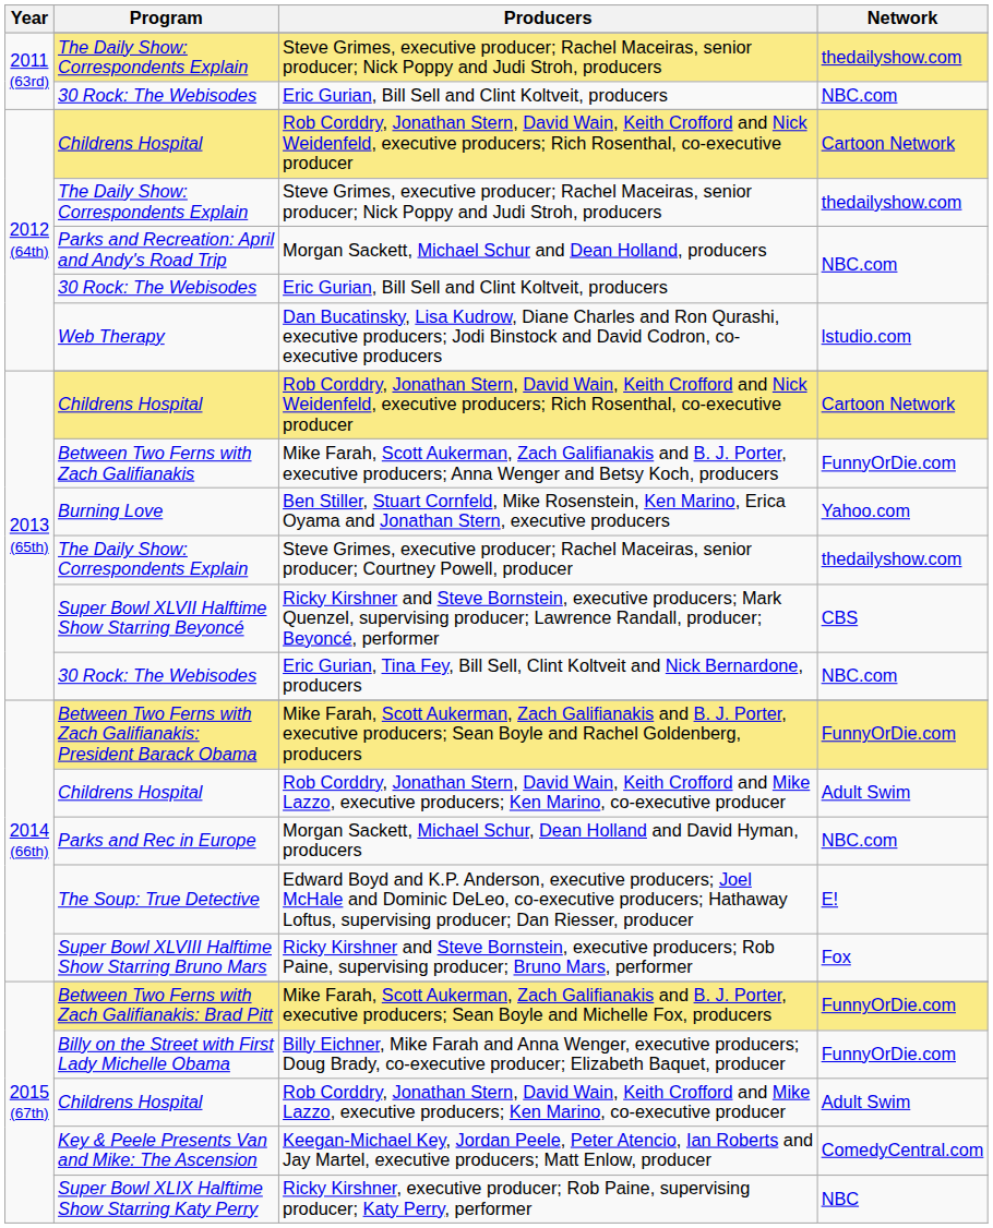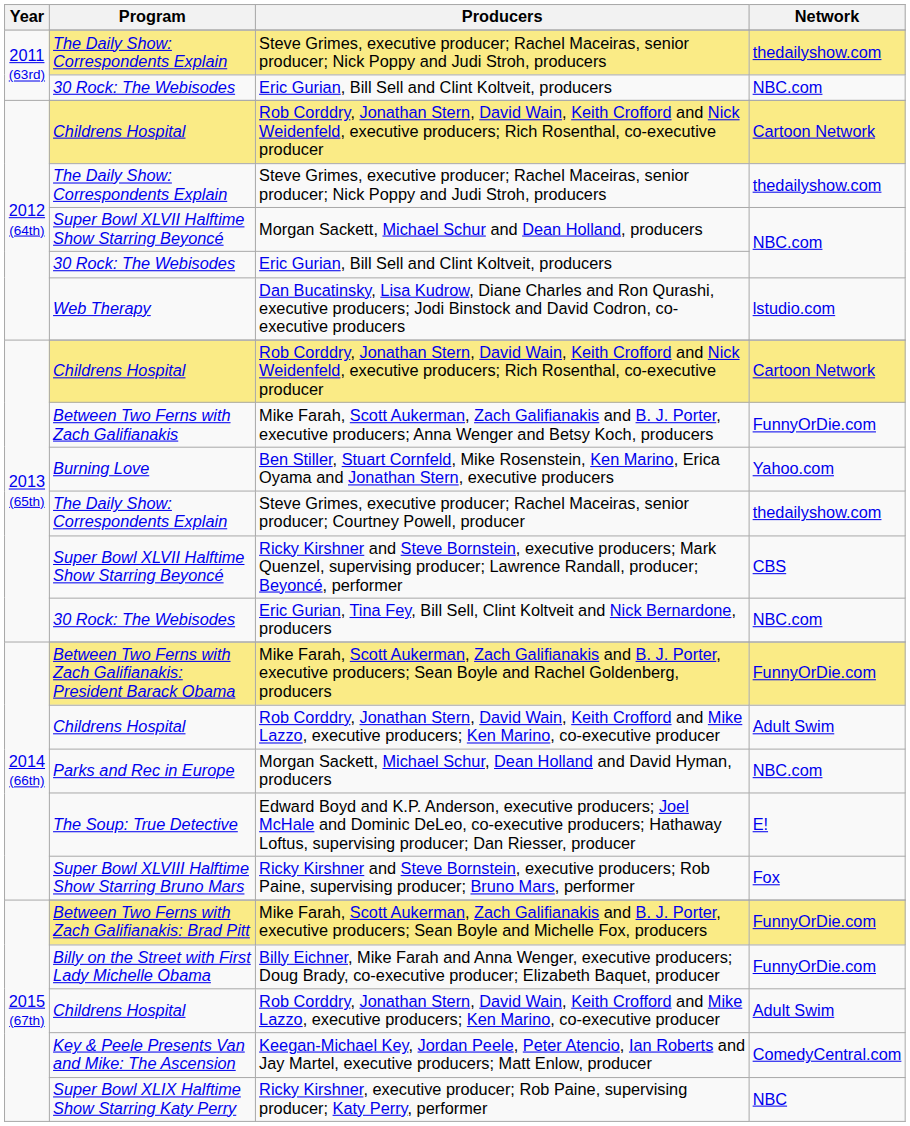 <table class="wikitable" style="width:100%">
 <tr bgcolor="#bebebe">
 <th width="5%">Year</th>
 <th width="25%">Program</th>
 <th width="65%">Producers</th>
 <th width="5%">Network</th>
 </tr>
 <tr>
 <td rowspan=3 style="text-align:center"><a href='#'>2011</a><br><small><a href='#'>(63rd)</a></small><br></td>
 </tr>
 <tr style="background:#FAEB86;">
 <td><em><a href='#'>The Daily Show: Correspondents Explain</a></em></td>
 <td>Steve Grimes, executive producer; Rachel Maceiras, senior producer; Nick Poppy and Judi Stroh, producers</td>
 <td><a href='#'>thedailyshow.com</a></td>
 </tr>
 <tr>
 <td><em><a href='#'>30 Rock: The Webisodes</a></em></td>
 <td><a href='#'>Eric Gurian</a>, Bill Sell and Clint Koltveit, producers</td>
 <td><a href='#'>NBC.com</a></td>
 </tr>
 <tr>
 <td rowspan=6 style="text-align:center"><a href='#'>2012</a><br><small><a href='#'>(64th)</a></small><br></td>
 </tr>
 <tr style="background:#FAEB86;">
 <td><em><a href='#'>Childrens Hospital</a></em></td>
 <td><a href='#'>Rob Corddry</a>, <a href='#'>Jonathan Stern</a>, <a href='#'>David Wain</a>, <a href='#'>Keith Crofford</a> and <a href='#'>Nick Weidenfeld</a>, executive producers; Rich Rosenthal, co-executive producer</td>
 <td><a href='#'>Cartoon Network</a></td>
 </tr>
 <tr>
 <td><em><a href='#'>The Daily Show: Correspondents Explain</a></em></td>
 <td>Steve Grimes, executive producer; Rachel Maceiras, senior producer; Nick Poppy and Judi Stroh, producers</td>
 <td><a href='#'>thedailyshow.com</a></td>
 </tr>
 <tr>
-<td><em><a href='#'>Parks and Recreation: April and Andy's Road Trip</a></em></td>
+<td><em><a href='#'>Super Bowl XLVII Halftime Show Starring Beyoncé</a></em></td>
 <td>Morgan Sackett, <a href='#'>Michael Schur</a> and <a href='#'>Dean Holland</a>, producers</td>
 <td rowspan=2><a href='#'>NBC.com</a></td>
 </tr>
 <tr>
 <td><em><a href='#'>30 Rock: The Webisodes</a></em></td>
 <td><a href='#'>Eric Gurian</a>, Bill Sell and Clint Koltveit, producers</td>
 </tr>
 <tr>
 <td><em><a href='#'>Web Therapy</a></em></td>
 <td><a href='#'>Dan Bucatinsky</a>, <a href='#'>Lisa Kudrow</a>, Diane Charles and Ron Qurashi, executive producers; Jodi Binstock and David Codron, co-executive producers</td>
 <td><a href='#'>lstudio.com</a></td>
 </tr>
 <tr>
 <td rowspan=7 style="text-align:center"><a href='#'>2013</a><br><small><a href='#'>(65th)</a></small><br></td>
 </tr>
 <tr style="background:#FAEB86;">
 <td><em><a href='#'>Childrens Hospital</a></em></td>
 <td><a href='#'>Rob Corddry</a>, <a href='#'>Jonathan Stern</a>, <a href='#'>David Wain</a>, <a href='#'>Keith Crofford</a> and <a href='#'>Nick Weidenfeld</a>, executive producers; Rich Rosenthal, co-executive producer</td>
 <td><a href='#'>Cartoon Network</a></td>
 </tr>
 <tr>
 <td><em><a href='#'>Between Two Ferns with Zach Galifianakis</a></em></td>
 <td>Mike Farah, <a href='#'>Scott Aukerman</a>, <a href='#'>Zach Galifianakis</a> and <a href='#'>B. J. Porter</a>, executive producers; Anna Wenger and Betsy Koch, producers</td>
 <td><a href='#'>FunnyOrDie.com</a></td>
 </tr>
 <tr>
 <td><em><a href='#'>Burning Love</a></em></td>
 <td><a href='#'>Ben Stiller</a>, <a href='#'>Stuart Cornfeld</a>, Mike Rosenstein, <a href='#'>Ken Marino</a>, Erica Oyama and <a href='#'>Jonathan Stern</a>, executive producers</td>
 <td><a href='#'>Yahoo.com</a></td>
 </tr>
 <tr>
 <td><em><a href='#'>The Daily Show: Correspondents Explain</a></em></td>
 <td>Steve Grimes, executive producer; Rachel Maceiras, senior producer; Courtney Powell, producer</td>
 <td><a href='#'>thedailyshow.com</a></td>
 </tr>
 <tr>
 <td><em><a href='#'>Super Bowl XLVII Halftime Show Starring Beyoncé</a></em></td>
 <td><a href='#'>Ricky Kirshner</a> and <a href='#'>Steve Bornstein</a>, executive producers; Mark Quenzel, supervising producer; Lawrence Randall, producer; <a href='#'>Beyoncé</a>, performer</td>
 <td><a href='#'>CBS</a></td>
 </tr>
 <tr>
 <td><em><a href='#'>30 Rock: The Webisodes</a></em></td>
 <td><a href='#'>Eric Gurian</a>, <a href='#'>Tina Fey</a>, Bill Sell, Clint Koltveit and <a href='#'>Nick Bernardone</a>, producers</td>
 <td><a href='#'>NBC.com</a></td>
 </tr>
 <tr>
 <td rowspan=6 style="text-align:center"><a href='#'>2014</a><br><small><a href='#'>(66th)</a></small><br></td>
 </tr>
 <tr style="background:#FAEB86;">
 <td><em><a href='#'>Between Two Ferns with Zach Galifianakis: President Barack Obama</a></em></td>
 <td>Mike Farah, <a href='#'>Scott Aukerman</a>, <a href='#'>Zach Galifianakis</a> and <a href='#'>B. J. Porter</a>, executive producers; Sean Boyle and Rachel Goldenberg, producers</td>
 <td><a href='#'>FunnyOrDie.com</a></td>
 </tr>
 <tr>
 <td><em><a href='#'>Childrens Hospital</a></em></td>
 <td><a href='#'>Rob Corddry</a>, <a href='#'>Jonathan Stern</a>, <a href='#'>David Wain</a>, <a href='#'>Keith Crofford</a> and <a href='#'>Mike Lazzo</a>, executive producers; <a href='#'>Ken Marino</a>, co-executive producer</td>
 <td><a href='#'>Adult Swim</a></td>
 </tr>
 <tr>
 <td><em><a href='#'>Parks and Rec in Europe</a></em></td>
 <td>Morgan Sackett, <a href='#'>Michael Schur</a>, <a href='#'>Dean Holland</a> and David Hyman, producers</td>
 <td><a href='#'>NBC.com</a></td>
 </tr>
 <tr>
 <td><em><a href='#'>The Soup: True Detective</a></em></td>
 <td>Edward Boyd and K.P. Anderson, executive producers; <a href='#'>Joel McHale</a> and Dominic DeLeo, co-executive producers; Hathaway Loftus, supervising producer; Dan Riesser, producer</td>
 <td><a href='#'>E!</a></td>
 </tr>
 <tr>
 <td><em><a href='#'>Super Bowl XLVIII Halftime Show Starring Bruno Mars</a></em></td>
 <td><a href='#'>Ricky Kirshner</a> and <a href='#'>Steve Bornstein</a>, executive producers; Rob Paine, supervising producer; <a href='#'>Bruno Mars</a>, performer</td>
 <td><a href='#'>Fox</a></td>
 </tr>
 <tr>
 <td rowspan=6 style="text-align:center"><a href='#'>2015</a><br><small><a href='#'>(67th)</a></small><br></td>
 </tr>
 <tr style="background:#FAEB86;">
 <td><em><a href='#'>Between Two Ferns with Zach Galifianakis: Brad Pitt</a></em></td>
 <td>Mike Farah, <a href='#'>Scott Aukerman</a>, <a href='#'>Zach Galifianakis</a> and <a href='#'>B. J. Porter</a>, executive producers; Sean Boyle and Michelle Fox, producers</td>
 <td><a href='#'>FunnyOrDie.com</a></td>
 </tr>
 <tr>
 <td><em><a href='#'>Billy on the Street with First Lady Michelle Obama</a></em></td>
 <td><a href='#'>Billy Eichner</a>, Mike Farah and Anna Wenger, executive producers; Doug Brady, co-executive producer; Elizabeth Baquet, producer</td>
 <td><a href='#'>FunnyOrDie.com</a></td>
 </tr>
 <tr>
 <td><em><a href='#'>Childrens Hospital</a></em></td>
 <td><a href='#'>Rob Corddry</a>, <a href='#'>Jonathan Stern</a>, <a href='#'>David Wain</a>, <a href='#'>Keith Crofford</a> and <a href='#'>Mike Lazzo</a>, executive producers; <a href='#'>Ken Marino</a>, co-executive producer</td>
 <td><a href='#'>Adult Swim</a></td>
 </tr>
 <tr>
 <td><em><a href='#'>Key & Peele Presents Van and Mike: The Ascension</a></em></td>
 <td><a href='#'>Keegan-Michael Key</a>, <a href='#'>Jordan Peele</a>, <a href='#'>Peter Atencio</a>, <a href='#'>Ian Roberts</a> and Jay Martel, executive producers; Matt Enlow, producer</td>
 <td><a href='#'>ComedyCentral.com</a></td>
 </tr>
 <tr>
 <td><em><a href='#'>Super Bowl XLIX Halftime Show Starring Katy Perry</a></em></td>
 <td><a href='#'>Ricky Kirshner</a>, executive producer; Rob Paine, supervising producer; <a href='#'>Katy Perry</a>, performer</td>
 <td><a href='#'>NBC</a></td>
 </tr>
 </table>
